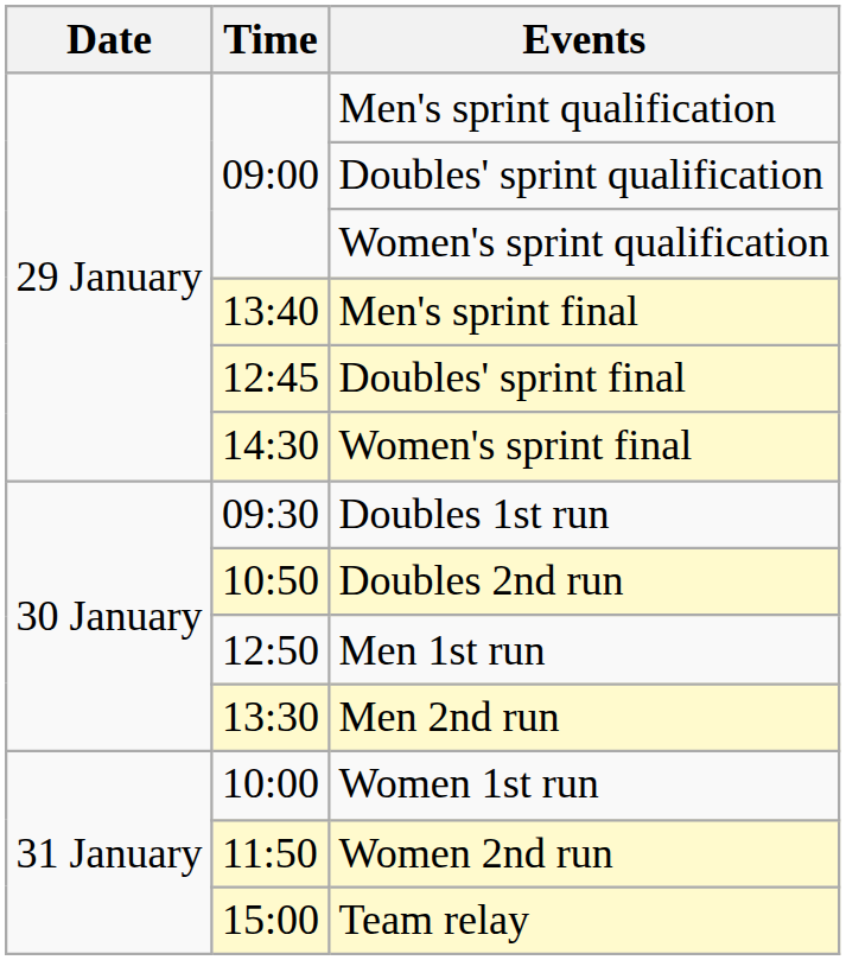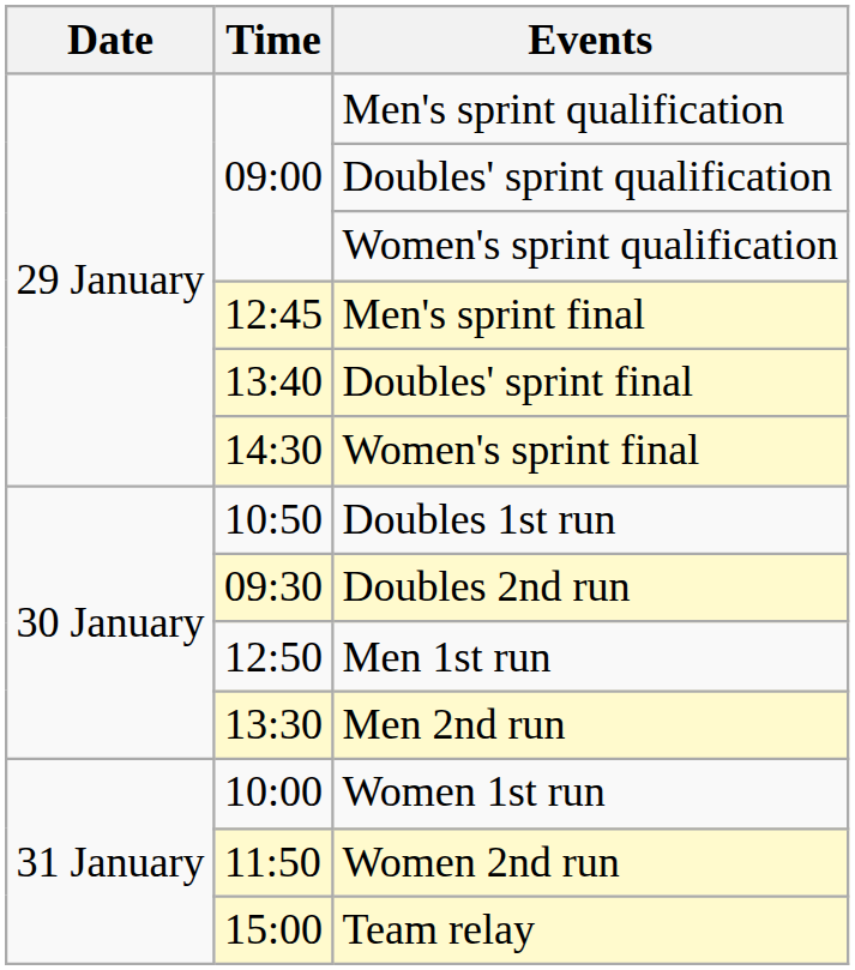 <table class="wikitable" border="1">
 <tr>
 <th>Date</th>
 <th>Time</th>
 <th>Events</th>
 </tr>
 <tr>
 <td rowspan=6>29 January</td>
 <td rowspan=3>09:00</td>
 <td>Men's sprint qualification</td>
 </tr>
 <tr>
 <td>Doubles' sprint qualification</td>
 </tr>
 <tr>
 <td>Women's sprint qualification</td>
 </tr>
 <tr bgcolor="lemonchiffon">
-<td>13:40</td>
+<td>12:45</td>
 <td>Men's sprint final</td>
 </tr>
 <tr bgcolor="lemonchiffon">
-<td>12:45</td>
+<td>13:40</td>
 <td>Doubles' sprint final</td>
 </tr>
 <tr bgcolor="lemonchiffon">
 <td>14:30</td>
 <td>Women's sprint final</td>
 </tr>
 <tr>
 <td rowspan=4>30 January</td>
-<td>09:30</td>
+<td>10:50</td>
 <td>Doubles 1st run</td>
 </tr>
 <tr bgcolor="lemonchiffon">
-<td>10:50</td>
+<td>09:30</td>
 <td>Doubles 2nd run</td>
 </tr>
 <tr>
 <td>12:50</td>
 <td>Men 1st run</td>
 </tr>
 <tr bgcolor="lemonchiffon">
 <td>13:30</td>
 <td>Men 2nd run</td>
 </tr>
 <tr>
 <td rowspan=3>31 January</td>
 <td>10:00</td>
 <td>Women 1st run</td>
 </tr>
 <tr bgcolor="lemonchiffon">
 <td>11:50</td>
 <td>Women 2nd run</td>
 </tr>
 <tr bgcolor="lemonchiffon">
 <td>15:00</td>
 <td>Team relay</td>
 </tr>
 </table>
